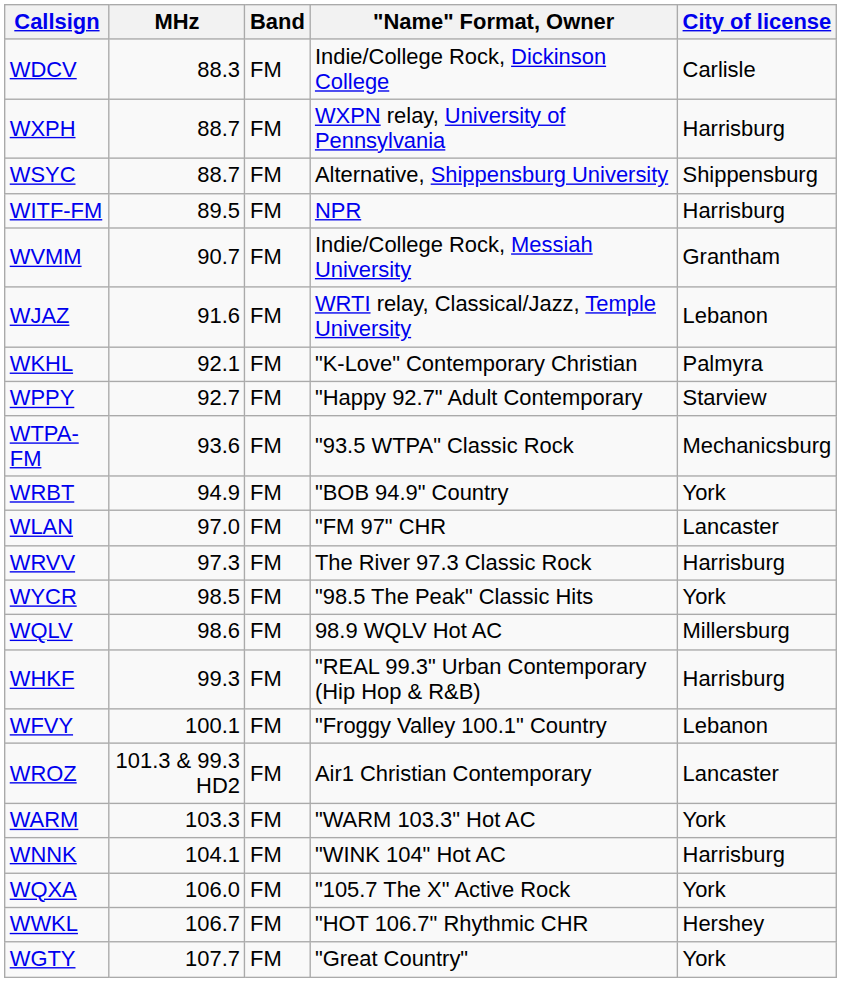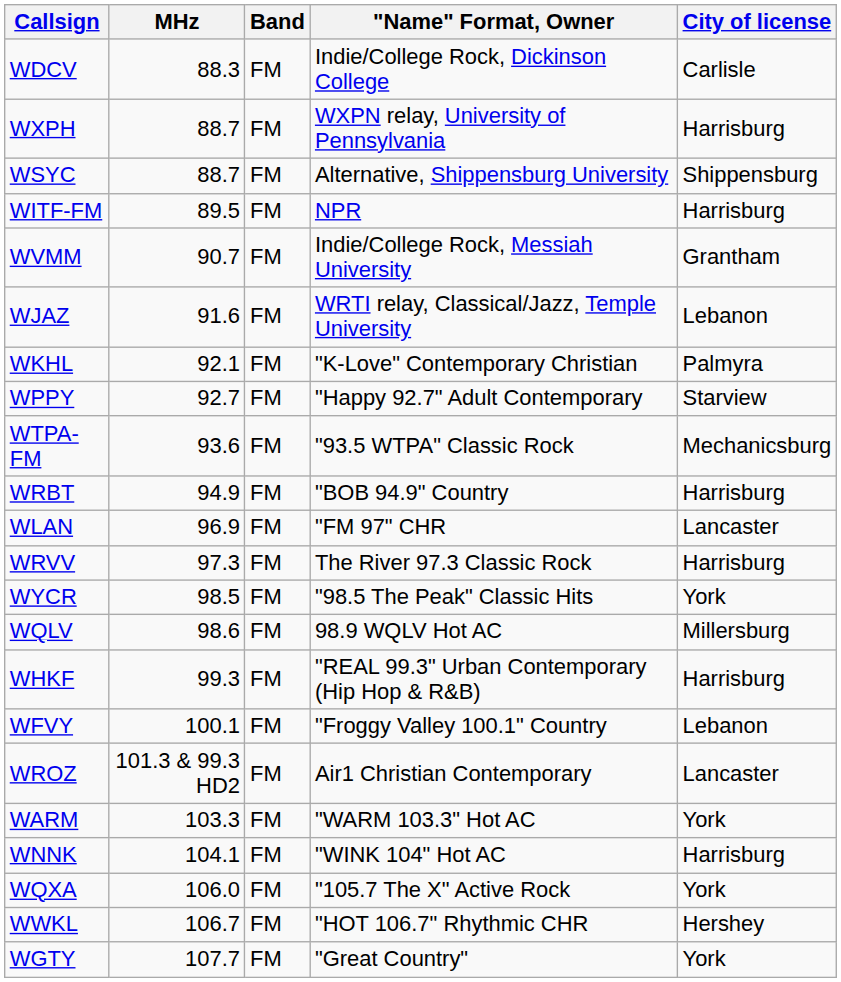 <table class="wikitable">
 <tr>
 <th><a href='#'>Callsign</a></th>
 <th>MHz</th>
 <th>Band</th>
 <th>"Name" Format, Owner</th>
 <th><a href='#'>City of license</a></th>
 </tr>
 <tr>
 <td><a href='#'>WDCV</a></td>
 <td align=right>88.3</td>
 <td>FM</td>
 <td>Indie/College Rock, <a href='#'>Dickinson College</a></td>
 <td>Carlisle</td>
 </tr>
 <tr>
 <td><a href='#'>WXPH</a></td>
 <td align=right>88.7</td>
 <td>FM</td>
 <td><a href='#'>WXPN</a> relay, <a href='#'>University of Pennsylvania</a></td>
 <td>Harrisburg</td>
 </tr>
 <tr>
 <td><a href='#'>WSYC</a></td>
 <td align=right>88.7</td>
 <td>FM</td>
 <td>Alternative, <a href='#'>Shippensburg University</a></td>
 <td>Shippensburg</td>
 </tr>
 <tr>
 <td><a href='#'>WITF-FM</a></td>
 <td align=right>89.5</td>
 <td>FM</td>
 <td><a href='#'>NPR</a></td>
 <td>Harrisburg</td>
 </tr>
 <tr>
 <td><a href='#'>WVMM</a></td>
 <td align=right>90.7</td>
 <td>FM</td>
 <td>Indie/College Rock, <a href='#'>Messiah University</a></td>
 <td>Grantham</td>
 </tr>
 <tr>
 <td><a href='#'>WJAZ</a></td>
 <td align=right>91.6</td>
 <td>FM</td>
 <td><a href='#'>WRTI</a> relay, Classical/Jazz, <a href='#'>Temple University</a></td>
 <td>Lebanon</td>
 </tr>
 <tr>
 <td><a href='#'>WKHL</a></td>
 <td align=right>92.1</td>
 <td>FM</td>
 <td>"K-Love" Contemporary Christian</td>
 <td>Palmyra</td>
 </tr>
 <tr>
 <td><a href='#'>WPPY</a></td>
 <td align=right>92.7</td>
 <td>FM</td>
 <td>"Happy 92.7" Adult Contemporary</td>
 <td>Starview</td>
 </tr>
 <tr>
 <td><a href='#'>WTPA-FM</a></td>
 <td align=right>93.6</td>
 <td>FM</td>
 <td>"93.5 WTPA" Classic Rock</td>
 <td>Mechanicsburg</td>
 </tr>
 <tr>
 <td><a href='#'>WRBT</a></td>
 <td align=right>94.9</td>
 <td>FM</td>
 <td>"BOB 94.9" Country</td>
-<td>York</td>
+<td>Harrisburg</td>
 </tr>
 <tr>
 <td><a href='#'>WLAN</a></td>
-<td align=right>97.0</td>
+<td align=right>96.9</td>
 <td>FM</td>
 <td>"FM 97" CHR</td>
 <td>Lancaster</td>
 </tr>
 <tr>
 <td><a href='#'>WRVV</a></td>
 <td align=right>97.3</td>
 <td>FM</td>
 <td>The River 97.3 Classic Rock</td>
 <td>Harrisburg</td>
 </tr>
 <tr>
 <td><a href='#'>WYCR</a></td>
 <td align=right>98.5</td>
 <td>FM</td>
 <td>"98.5 The Peak" Classic Hits</td>
 <td>York</td>
 </tr>
 <tr>
 <td><a href='#'>WQLV</a></td>
 <td align=right>98.6</td>
 <td>FM</td>
 <td>98.9 WQLV Hot AC</td>
 <td>Millersburg</td>
 </tr>
 <tr>
 <td><a href='#'>WHKF</a></td>
 <td align=right>99.3</td>
 <td>FM</td>
 <td>"REAL 99.3" Urban Contemporary (Hip Hop & R&B)</td>
 <td>Harrisburg</td>
 </tr>
 <tr>
 <td><a href='#'>WFVY</a></td>
 <td align=right>100.1</td>
 <td>FM</td>
 <td>"Froggy Valley 100.1" Country</td>
 <td>Lebanon</td>
 </tr>
 <tr>
 <td><a href='#'>WROZ</a></td>
 <td align=right>101.3 & 99.3 HD2</td>
 <td>FM</td>
 <td>Air1 Christian Contemporary</td>
 <td>Lancaster</td>
 </tr>
 <tr>
 <td><a href='#'>WARM</a></td>
 <td align=right>103.3</td>
 <td>FM</td>
 <td>"WARM 103.3" Hot AC</td>
 <td>York</td>
 </tr>
 <tr>
 <td><a href='#'>WNNK</a></td>
 <td align=right>104.1</td>
 <td>FM</td>
 <td>"WINK 104" Hot AC</td>
 <td>Harrisburg</td>
 </tr>
 <tr>
 <td><a href='#'>WQXA</a></td>
 <td align=right>106.0</td>
 <td>FM</td>
 <td>"105.7 The X" Active Rock</td>
 <td>York</td>
 </tr>
 <tr>
 <td><a href='#'>WWKL</a></td>
 <td align=right>106.7</td>
 <td>FM</td>
 <td>"HOT 106.7" Rhythmic CHR</td>
 <td>Hershey</td>
 </tr>
 <tr>
 <td><a href='#'>WGTY</a></td>
 <td align=right>107.7</td>
 <td>FM</td>
 <td>"Great Country"</td>
 <td>York</td>
 </tr>
 </table>
